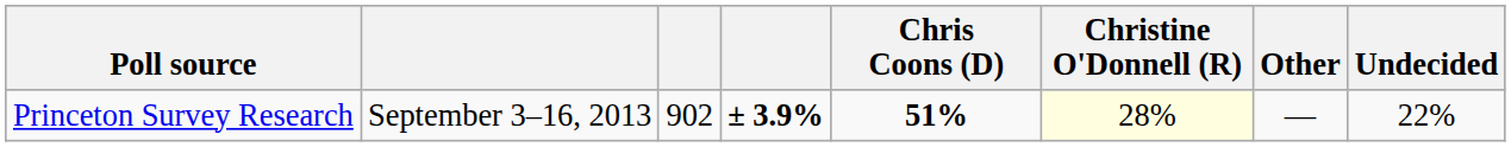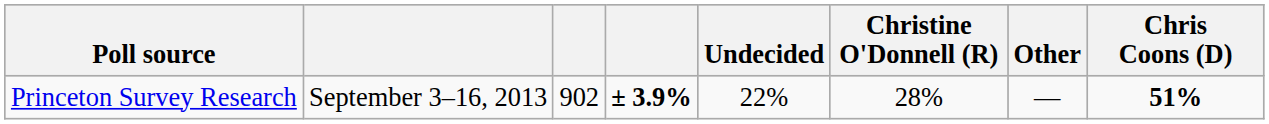 <table class="wikitable" style="text-align:center">
 <tr valign= bottom>
 <th>Poll source</th>
 <th></th>
 <th></th>
 <th></th>
-<th style="width:100px;">Chris<br>Coons (D)</th>
+<th>Undecided</th>
 <th style="width:100px;">Christine<br>O'Donnell (R)</th>
 <th>Other</th>
-<th>Undecided</th>
+<th style="width:100px;">Chris<br>Coons (D)</th>
 </tr>
 <tr>
 <td align=left><a href='#'>Princeton Survey Research</a></td>
 <td>September 3–16, 2013</td>
 <td>902</td>
 <td><strong>± 3.9%</strong></td>
+<td>22%</td>
+<td>28%</td>
+<td>—</td>
 <td><strong>51%</strong></td>
-<td style="background: lightyellow;">28%</td>
-<td>—</td>
-<td>22%</td>
 </tr>
 </table>
